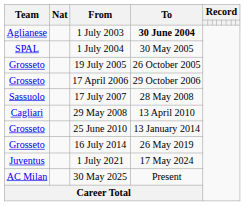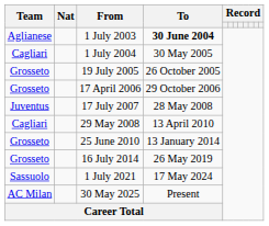 <table class="wikitable" style="text-align:center">
 <tr>
 <th rowspan="2">Team</th>
 <th rowspan="2">Nat</th>
 <th rowspan="2">From</th>
 <th rowspan="2">To</th>
 <th colspan="8">Record</th>
 </tr>
 <tr>
 <th></th>
 <th></th>
 <th></th>
 <th></th>
 <th></th>
 <th></th>
 <th></th>
 <th></th>
 </tr>
 <tr>
 <td><a href='#'>Aglianese</a></td>
 <td></td>
 <td>1 July 2003</td>
 <td><strong>30 June 2004<br></strong></td>
 </tr>
 <tr>
-<td><a href='#'>SPAL</a></td>
+<td><a href='#'>Cagliari</a></td>
 <td></td>
 <td>1 July 2004</td>
 <td>30 May 2005<br></td>
 </tr>
 <tr>
 <td><a href='#'>Grosseto</a></td>
 <td></td>
 <td>19 July 2005</td>
 <td>26 October 2005<br></td>
 </tr>
 <tr>
 <td><a href='#'>Grosseto</a></td>
 <td></td>
 <td>17 April 2006</td>
 <td>29 October 2006<br></td>
 </tr>
 <tr>
-<td><a href='#'>Sassuolo</a></td>
+<td><a href='#'>Juventus</a></td>
 <td></td>
 <td>17 July 2007</td>
 <td>28 May 2008<br></td>
 </tr>
 <tr>
 <td><a href='#'>Cagliari</a></td>
 <td></td>
 <td>29 May 2008</td>
 <td>13 April 2010<br></td>
 </tr>
 <tr>
 <td><a href='#'>Grosseto</a></td>
 <td></td>
 <td>25 June 2010</td>
 <td>13 January 2014<br></td>
 </tr>
 <tr>
 <td><a href='#'>Grosseto</a></td>
 <td></td>
 <td>16 July 2014</td>
 <td>26 May 2019<br></td>
 </tr>
 <tr>
-<td><a href='#'>Juventus</a></td>
+<td><a href='#'>Sassuolo</a></td>
 <td></td>
 <td>1 July 2021</td>
 <td>17 May 2024<br></td>
 </tr>
 <tr>
 <td><a href='#'>AC Milan</a></td>
 <td></td>
 <td>30 May 2025</td>
 <td>Present<br></td>
 </tr>
 <tr>
 <th colspan=4>Career Total<br></th>
 </tr>
 </table>
